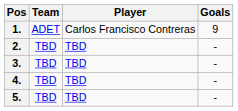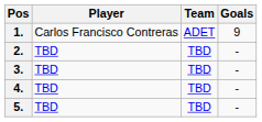 <table class="wikitable">
 <tr>
 <th align="center">Pos</th>
+<th align="center">Player</th>
 <th align="center">Team</th>
-<th align="center">Player</th>
 <th align="center">Goals</th>
 </tr>
 <tr>
 <th align="center">1.</th>
+<td>  Carlos Francisco Contreras</td>
 <td align="center"><a href='#'>ADET</a></td>
-<td>  Carlos Francisco Contreras</td>
 <td align="center">9</td>
 </tr>
 <tr>
 <th align="center">2.</th>
+<td>  <a href='#'>TBD</a></td>
 <td align="center"><a href='#'>TBD</a></td>
-<td>  <a href='#'>TBD</a></td>
 <td align="center">-</td>
 </tr>
 <tr>
 <th align="center">3.</th>
+<td>  <a href='#'>TBD</a></td>
 <td align="center"><a href='#'>TBD</a></td>
-<td>  <a href='#'>TBD</a></td>
 <td align="center">-</td>
 </tr>
 <tr>
 <th align="center">4.</th>
+<td>  <a href='#'>TBD</a></td>
 <td align="center"><a href='#'>TBD</a></td>
-<td>  <a href='#'>TBD</a></td>
 <td align="center">-</td>
 </tr>
 <tr>
 <th align="center">5.</th>
+<td>  <a href='#'>TBD</a></td>
 <td align="center"><a href='#'>TBD</a></td>
-<td>  <a href='#'>TBD</a></td>
 <td align="center">-</td>
 </tr>
 </table>
